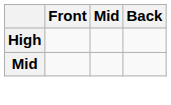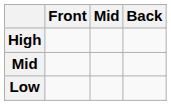 <table class="wikitable" style="text-align:center">
 <tr>
 <th></th>
 <th>Front</th>
 <th>Mid</th>
 <th>Back</th>
 </tr>
 <tr>
 <th>High</th>
 <td> </td>
 <td></td>
 <td> </td>
 </tr>
 <tr>
 <th>Mid</th>
 <td> </td>
 <td></td>
 <td> </td>
 </tr>
+<tr>
+<th>Low</th>
+<td></td>
+<td></td>
+<td> </td>
+</tr>
 </table>
